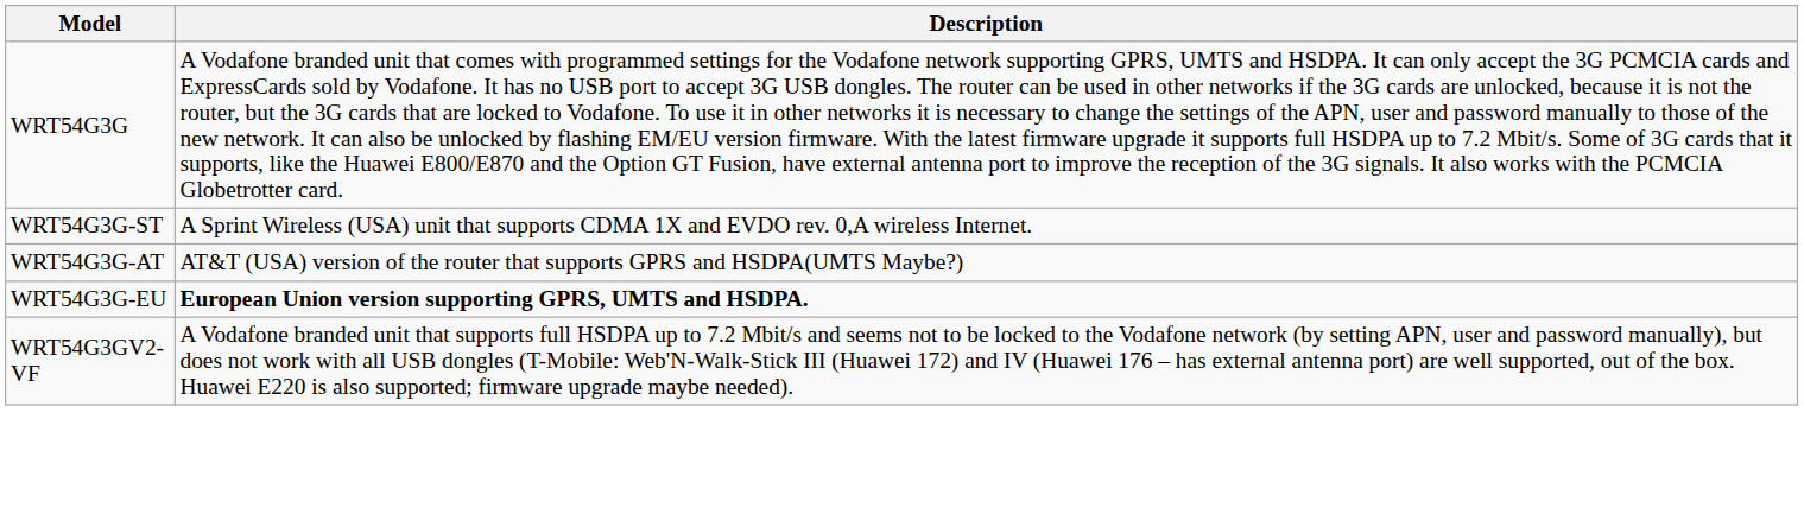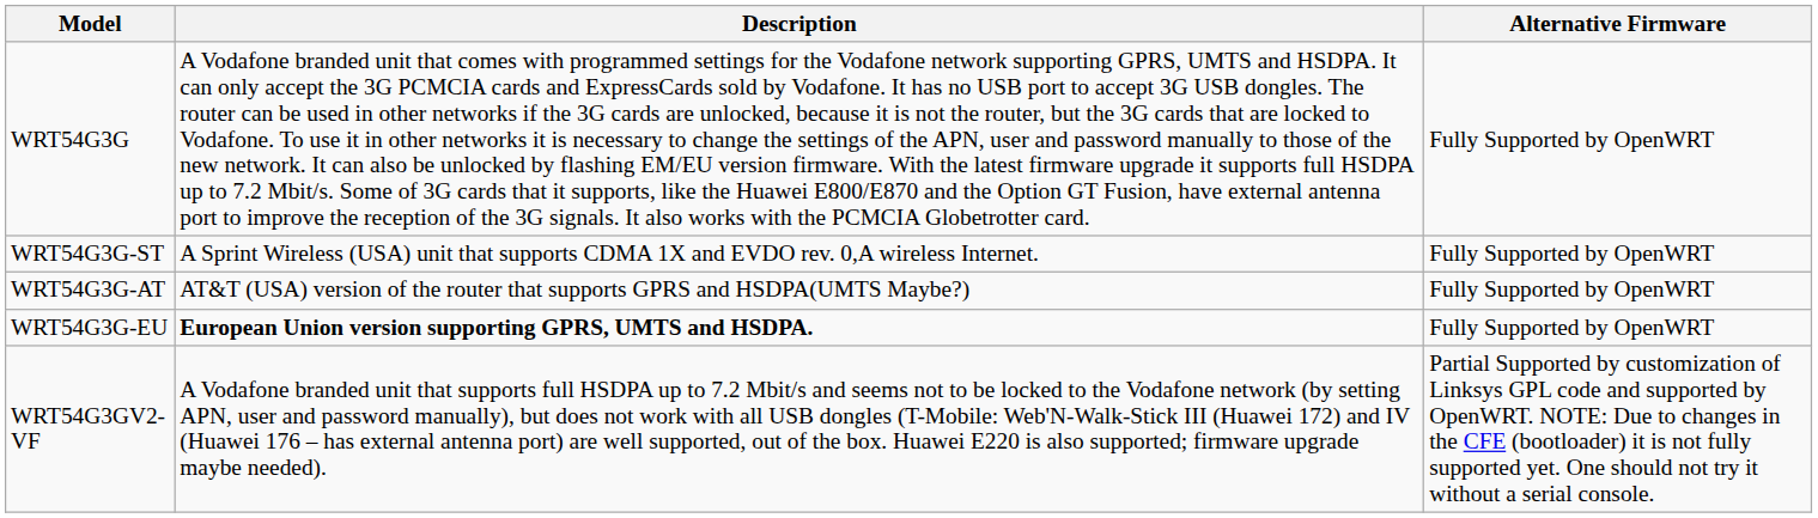 <table class="wikitable sortable">
 <tr>
 <th>Model</th>
 <th>Description</th>
+<th>Alternative Firmware</th>
 </tr>
 <tr>
 <td>WRT54G3G</td>
 <td>A Vodafone branded unit that comes with programmed settings for the Vodafone network supporting GPRS, UMTS and HSDPA. It can only accept the 3G PCMCIA cards and ExpressCards sold by Vodafone. It has no USB port to accept 3G USB dongles. The router can be used in other networks if the 3G cards are unlocked, because it is not the router, but the 3G cards that are locked to Vodafone. To use it in other networks it is necessary to change the settings of the APN, user and password manually to those of the new network. It can also be unlocked by flashing EM/EU version firmware. With the latest firmware upgrade it supports full HSDPA up to 7.2 Mbit/s. Some of 3G cards that it supports, like the Huawei E800/E870 and the Option GT Fusion, have external antenna port to improve the reception of the 3G signals. It also works with the PCMCIA Globetrotter card.</td>
+<td>Fully Supported by OpenWRT</td>
 </tr>
 <tr>
 <td>WRT54G3G-ST</td>
 <td>A Sprint Wireless (USA) unit that supports CDMA 1X and EVDO rev. 0,A wireless Internet.</td>
+<td>Fully Supported by OpenWRT</td>
 </tr>
 <tr>
 <td>WRT54G3G-AT</td>
 <td>AT&T (USA) version of the router that supports GPRS and HSDPA(UMTS Maybe?)</td>
+<td>Fully Supported by OpenWRT</td>
 </tr>
 <tr>
 <td>WRT54G3G-EU</td>
 <td><strong>European Union version supporting GPRS, UMTS and HSDPA.</strong></td>
+<td>Fully Supported by OpenWRT</td>
 </tr>
 <tr>
 <td>WRT54G3GV2-VF</td>
 <td>A Vodafone branded unit that supports full HSDPA up to 7.2 Mbit/s and seems not to be locked to the Vodafone network (by setting APN, user and password manually), but does not work with all USB dongles (T-Mobile: Web'N-Walk-Stick III (Huawei 172) and IV (Huawei 176 – has external antenna port) are well supported, out of the box. Huawei E220 is also supported; firmware upgrade maybe needed).</td>
+<td>Partial Supported by customization of Linksys GPL code and supported by OpenWRT. NOTE: Due to changes in the <a href='#'>CFE</a> (bootloader) it is not fully supported yet. One should not try it without a serial console.</td>
 </tr>
 </table>
